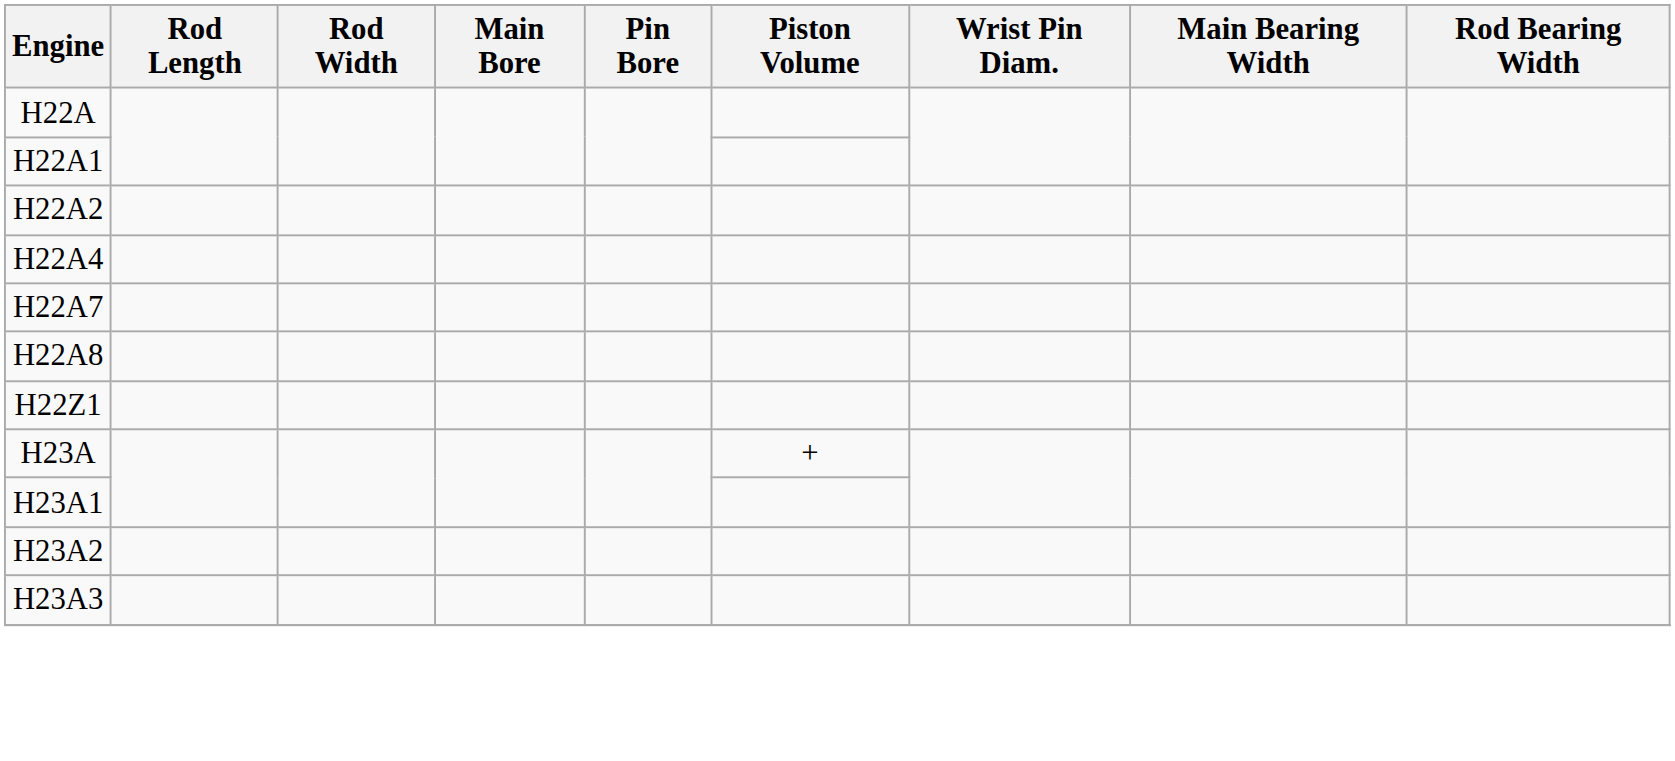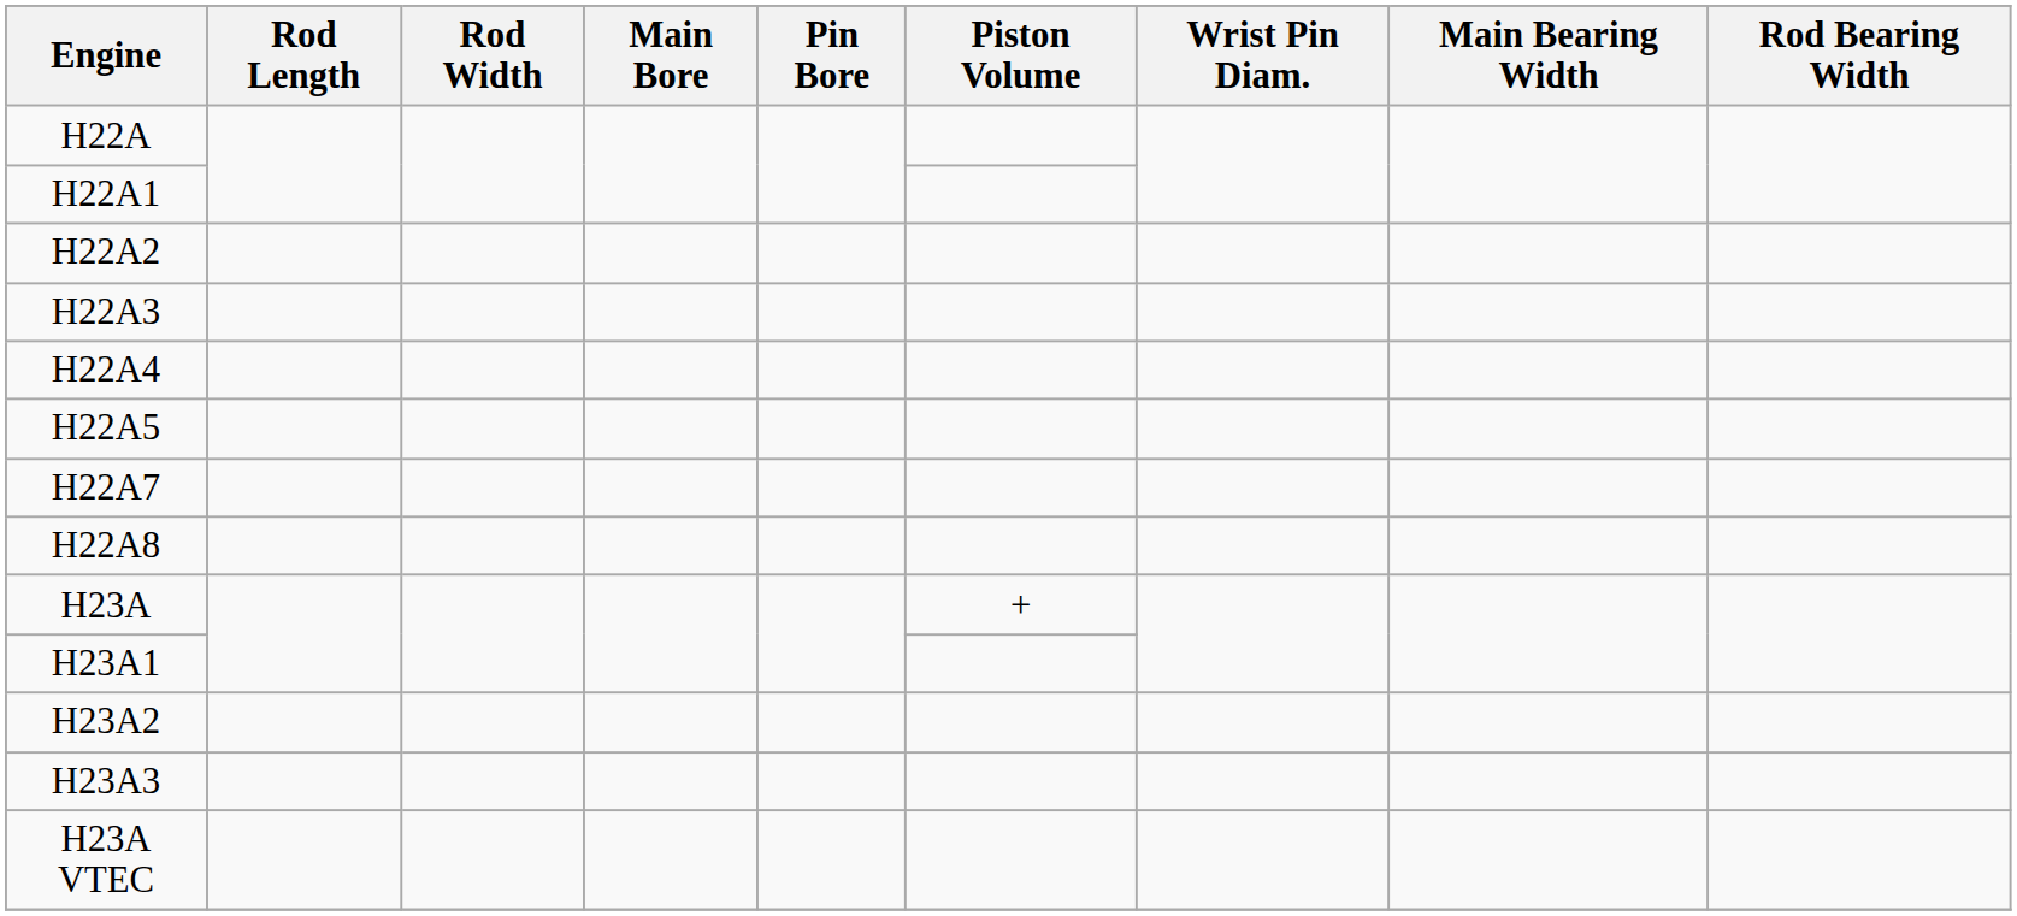 <table class="wikitable" style="text-align: center; font-size:100% color: black">
 <tr>
 <th>Engine</th>
 <th>Rod Length</th>
 <th>Rod Width</th>
 <th>Main Bore</th>
 <th>Pin Bore</th>
 <th>Piston Volume</th>
 <th>Wrist Pin Diam.</th>
 <th>Main Bearing Width</th>
 <th>Rod Bearing Width</th>
 </tr>
 <tr>
 <td>H22A</td>
 <td rowspan=2></td>
 <td rowspan=2></td>
 <td rowspan=2></td>
 <td rowspan=2></td>
 <td></td>
 <td rowspan=2></td>
 <td rowspan=2></td>
 <td rowspan=2></td>
 </tr>
 <tr>
 <td>H22A1</td>
 <td></td>
 </tr>
 <tr>
 <td>H22A2</td>
 <td></td>
 <td></td>
 <td></td>
 <td></td>
 <td></td>
 <td></td>
 <td></td>
 <td></td>
 </tr>
 <tr>
+<td>H22A3</td>
+<td></td>
+<td></td>
+<td></td>
+<td></td>
+<td></td>
+<td></td>
+<td></td>
+<td></td>
+</tr>
+<tr>
 <td>H22A4</td>
+<td></td>
+<td></td>
+<td></td>
+<td></td>
+<td></td>
+<td></td>
+<td></td>
+<td></td>
+</tr>
+<tr>
+<td>H22A5</td>
 <td></td>
 <td></td>
 <td></td>
 <td></td>
 <td></td>
 <td></td>
 <td></td>
 <td></td>
 </tr>
 <tr>
 <td>H22A7</td>
 <td></td>
 <td></td>
 <td></td>
 <td></td>
 <td></td>
 <td></td>
 <td></td>
 <td></td>
 </tr>
 <tr>
 <td>H22A8</td>
-<td></td>
-<td></td>
-<td></td>
-<td></td>
-<td></td>
-<td></td>
-<td></td>
-<td></td>
-</tr>
-<tr>
-<td>H22Z1</td>
 <td></td>
 <td></td>
 <td></td>
 <td></td>
 <td></td>
 <td></td>
 <td></td>
 <td></td>
 </tr>
 <tr>
 <td>H23A</td>
 <td rowspan=2></td>
 <td rowspan=2></td>
 <td rowspan=2></td>
 <td rowspan=2></td>
 <td>+</td>
 <td rowspan=2></td>
 <td rowspan=2></td>
 <td rowspan=2></td>
 </tr>
 <tr>
 <td>H23A1</td>
 <td></td>
 </tr>
 <tr>
 <td>H23A2</td>
 <td></td>
 <td></td>
 <td></td>
 <td></td>
 <td></td>
 <td></td>
 <td></td>
 <td></td>
 </tr>
 <tr>
 <td>H23A3</td>
 <td></td>
 <td></td>
 <td></td>
 <td></td>
 <td></td>
 <td></td>
 <td></td>
 <td></td>
 </tr>
 <tr>
+<td>H23A VTEC</td>
+<td></td>
+<td></td>
+<td></td>
+<td></td>
+<td></td>
+<td></td>
+<td></td>
+<td></td>
+</tr>
+<tr>
 </tr>
 </table>
